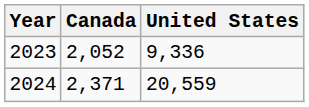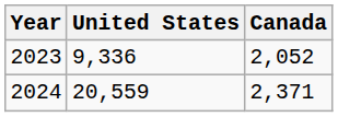 <table class="wikitable">
 <tr>
 <th>Year</th>
+<th>United States</th>
 <th>Canada</th>
-<th>United States</th>
 </tr>
 <tr>
 <td>2023</td>
+<td>9,336</td>
 <td>2,052</td>
-<td>9,336</td>
 </tr>
 <tr>
 <td>2024</td>
+<td>20,559</td>
 <td>2,371</td>
-<td>20,559</td>
 </tr>
 </table>
